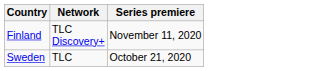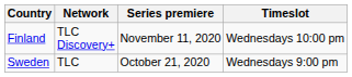 <table class="wikitable">
 <tr>
 <th>Country</th>
 <th>Network</th>
 <th>Series premiere</th>
+<th>Timeslot</th>
 </tr>
 <tr>
 <td><a href='#'>Finland</a></td>
 <td>TLC<br><a href='#'>Discovery+</a></td>
 <td>November 11, 2020</td>
+<td>Wednesdays 10:00 pm</td>
 </tr>
 <tr>
 <td><a href='#'>Sweden</a></td>
 <td>TLC</td>
 <td>October 21, 2020</td>
+<td>Wednesdays 9:00 pm</td>
 </tr>
 </table>
